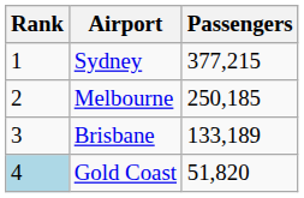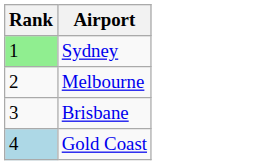 <table class="wikitable sortable" style="font-size: 95%;">
 <tr style="background:lightgrey;">
 <th>Rank</th>
 <th>Airport</th>
-<th>Passengers</th>
 </tr>
 <tr>
-<td>1</td>
+<td style="background: lightgreen;">1</td>
 <td><a href='#'>Sydney</a></td>
-<td>377,215</td>
 </tr>
 <tr>
 <td>2</td>
 <td><a href='#'>Melbourne</a></td>
-<td>250,185</td>
 </tr>
 <tr>
 <td>3</td>
 <td><a href='#'>Brisbane</a></td>
-<td>133,189</td>
 </tr>
 <tr>
 <td style="background: lightblue;">4</td>
 <td><a href='#'>Gold Coast</a></td>
-<td>51,820</td>
 </tr>
 </table>
